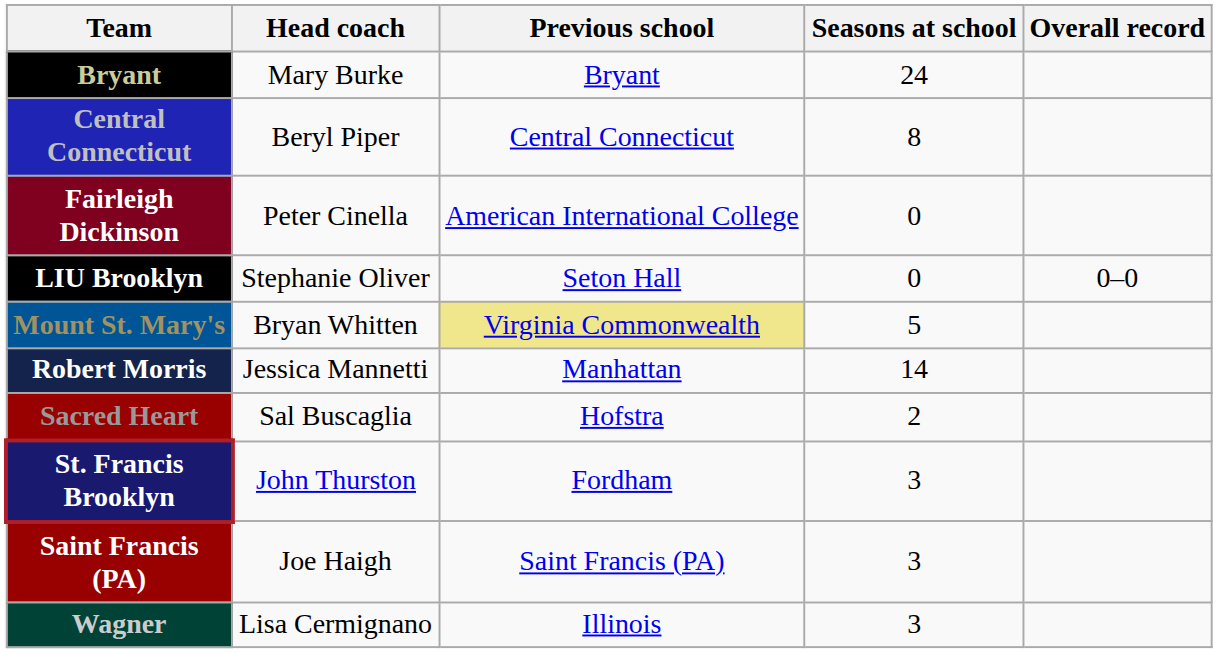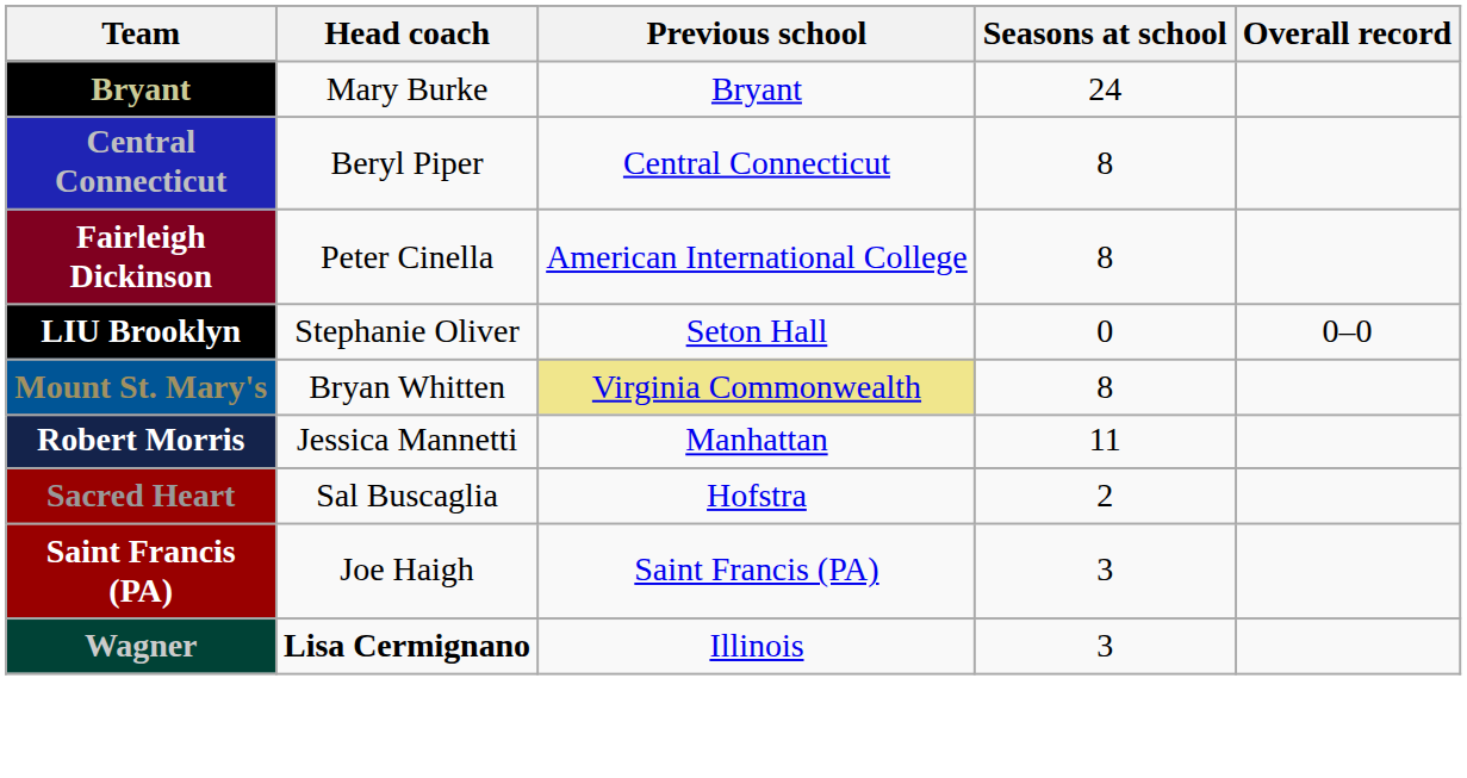 <table class="wikitable sortable" style="text-align: center;font-size:90%;">
 <tr>
 <th width="110">Team</th>
 <th>Head coach</th>
 <th>Previous school</th>
 <th>Seasons at school</th>
 <th>Overall record</th>
 </tr>
 <tr>
 <th style="background:#000000; color:#CCCC99;">Bryant</th>
 <td>Mary Burke</td>
 <td><a href='#'>Bryant</a></td>
 <td>24</td>
 <td></td>
 </tr>
 <tr>
 <th style="background:#1F24B4; color:#C0C0C0;">Central Connecticut</th>
 <td>Beryl Piper</td>
 <td><a href='#'>Central Connecticut</a></td>
 <td>8</td>
 <td></td>
 </tr>
 <tr>
 <th style="background:#800020; color:#FFFFFF;">Fairleigh Dickinson</th>
 <td>Peter Cinella</td>
 <td><a href='#'>American International College</a></td>
-<td>0</td>
+<td>8</td>
 <td></td>
 </tr>
 <tr>
 <th style="background:#000000; color:#FFFFFF;">LIU Brooklyn</th>
 <td>Stephanie Oliver</td>
 <td><a href='#'>Seton Hall</a></td>
 <td>0</td>
 <td>0–0</td>
 </tr>
 <tr>
 <th style="background:#005596; color:#A29161;">Mount St. Mary's</th>
 <td>Bryan Whitten</td>
 <td style="background: khaki;"><a href='#'>Virginia Commonwealth</a></td>
-<td>5</td>
+<td>8</td>
 <td></td>
 </tr>
 <tr>
 <th style="background:#14234B; color:#FFFFFF;">Robert Morris</th>
 <td>Jessica Mannetti</td>
 <td><a href='#'>Manhattan</a></td>
-<td>14</td>
+<td>11</td>
 <td></td>
 </tr>
 <tr>
 <th style="background:#990000; color:#999999;">Sacred Heart</th>
 <td>Sal Buscaglia</td>
 <td><a href='#'>Hofstra</a></td>
 <td>2</td>
-<td></td>
-</tr>
-<tr>
-<th style="background:#191970; border: 2px solid #AE2029;;color:#FFFFFF;">St. Francis Brooklyn</th>
-<td><a href='#'>John Thurston</a></td>
-<td><a href='#'>Fordham</a></td>
-<td>3</td>
 <td></td>
 </tr>
 <tr>
 <th style="background:#990000; color:#FFFFFF;">Saint Francis (PA)</th>
 <td>Joe Haigh</td>
 <td><a href='#'>Saint Francis (PA)</a></td>
 <td>3</td>
 <td></td>
 </tr>
 <tr>
 <th style="background:#004236; color:#CCCCCC;">Wagner</th>
-<td>Lisa Cermignano</td>
+<td><strong>Lisa Cermignano</strong></td>
 <td><a href='#'>Illinois</a></td>
 <td>3</td>
 <td></td>
 </tr>
 </table>
